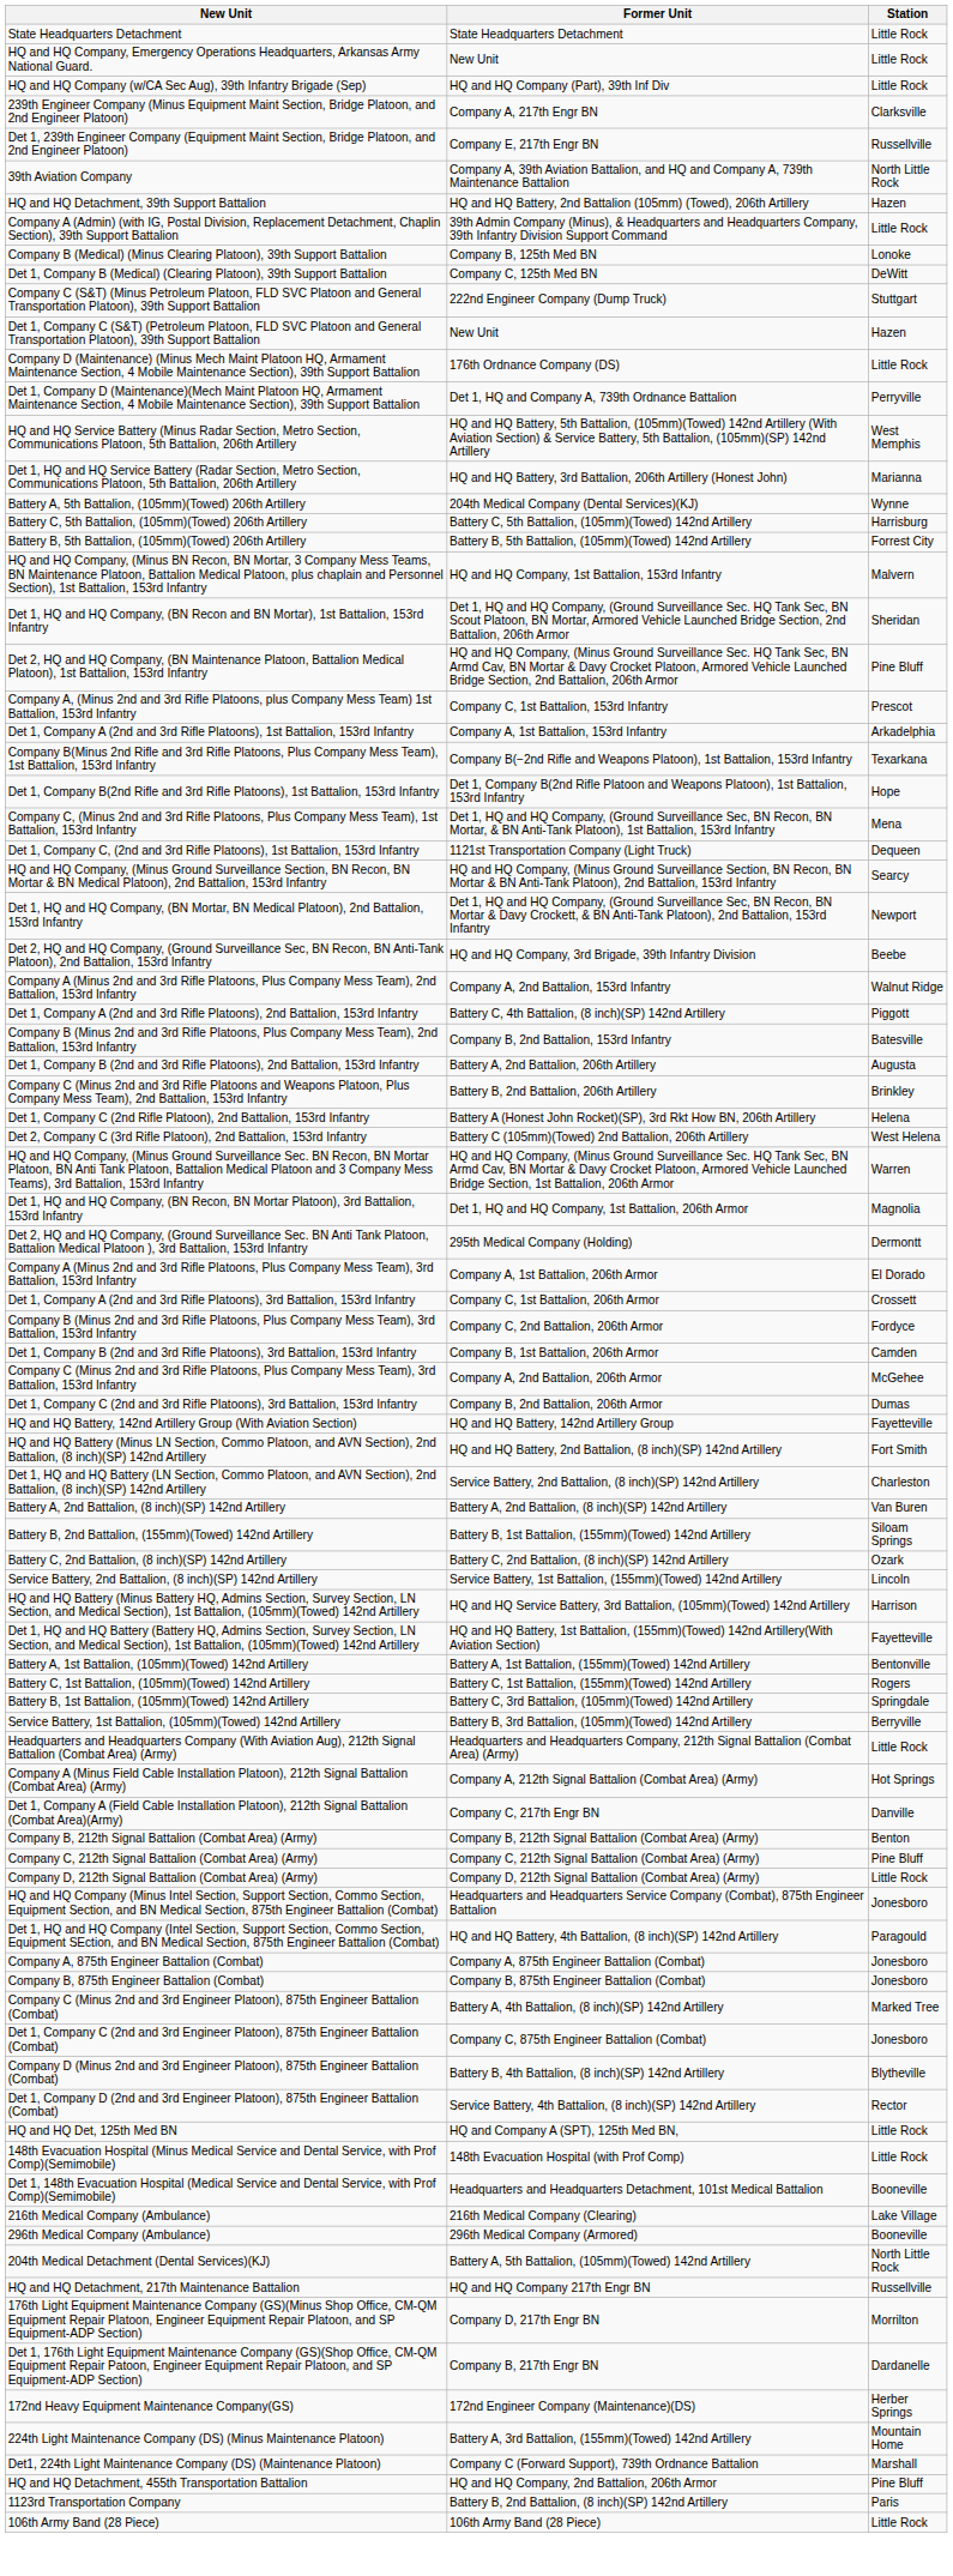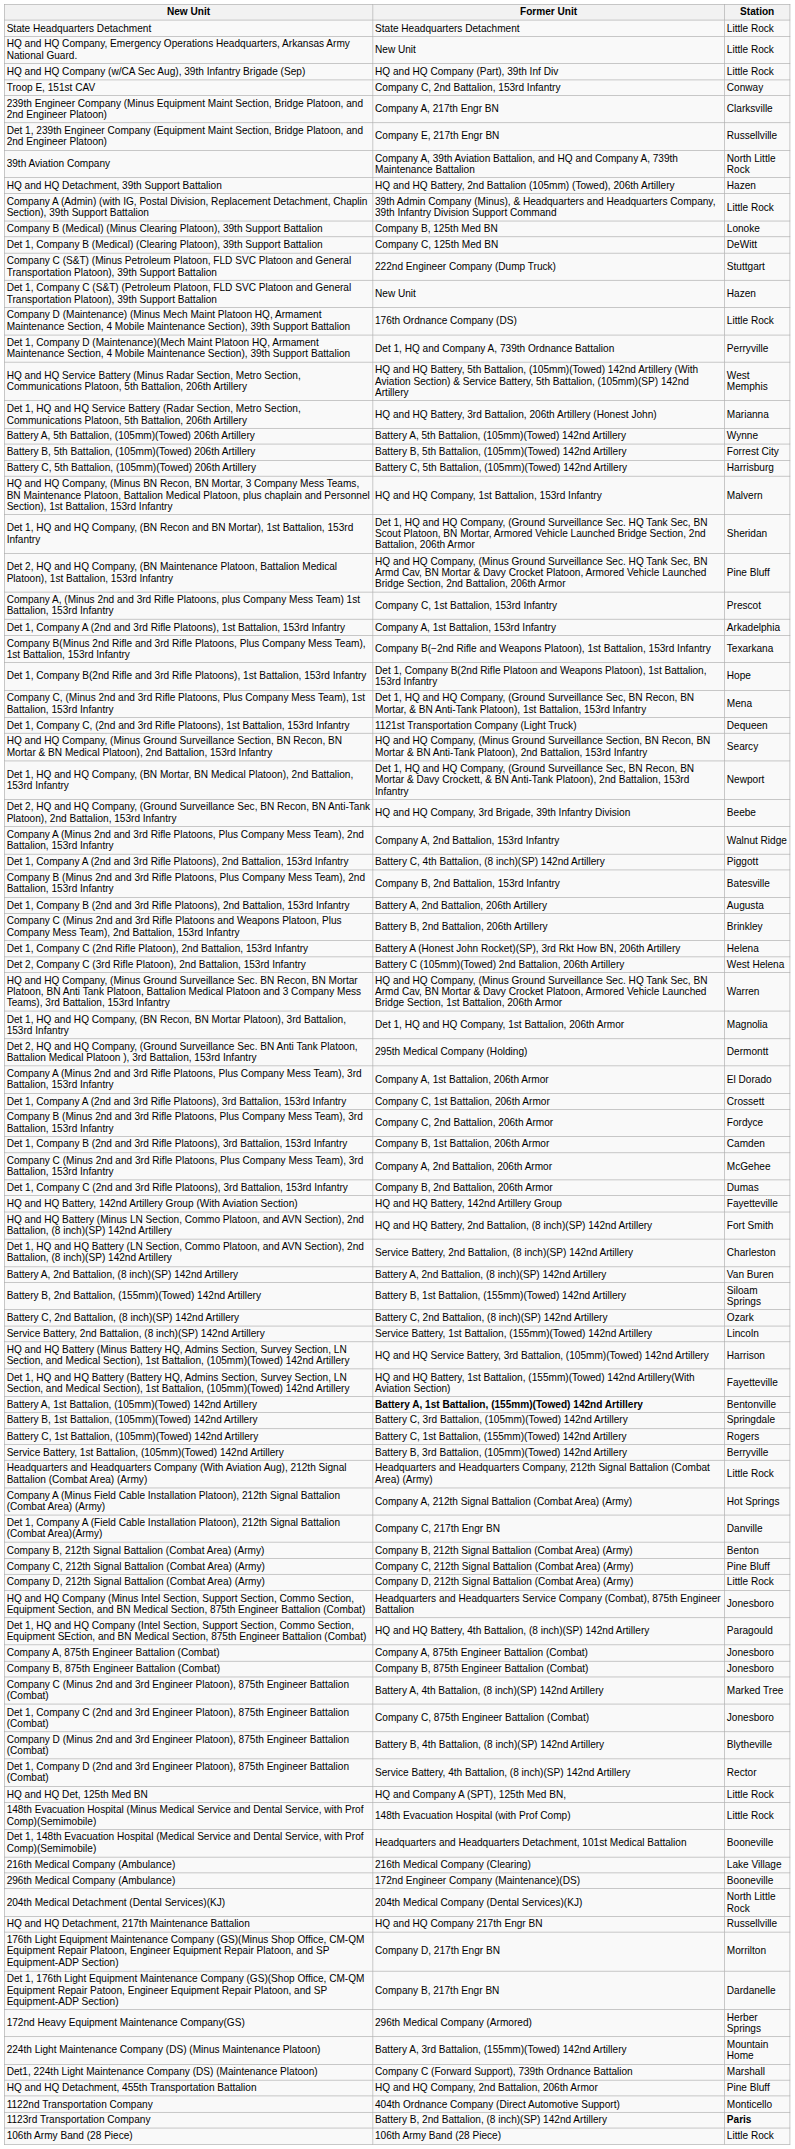 <table class="wikitable">
 <tr>
 <th>New Unit</th>
 <th>Former Unit</th>
 <th>Station</th>
 </tr>
 <tr>
 <td>State Headquarters Detachment</td>
 <td>State Headquarters Detachment</td>
 <td>Little Rock</td>
 </tr>
 <tr>
 <td>HQ and HQ Company, Emergency Operations Headquarters, Arkansas Army National Guard.</td>
 <td>New Unit</td>
 <td>Little Rock</td>
 </tr>
 <tr>
 <td>HQ and HQ Company (w/CA Sec Aug), 39th Infantry Brigade (Sep)</td>
 <td>HQ and HQ Company (Part), 39th Inf Div</td>
 <td>Little Rock</td>
+</tr>
+<tr>
+<td>Troop E, 151st CAV</td>
+<td>Company C, 2nd Battalion, 153rd Infantry</td>
+<td>Conway</td>
 </tr>
 <tr>
 <td>239th Engineer Company (Minus Equipment Maint Section, Bridge Platoon, and 2nd Engineer Platoon)</td>
 <td>Company A, 217th Engr BN</td>
 <td>Clarksville</td>
 </tr>
 <tr>
 <td>Det 1, 239th Engineer Company (Equipment Maint Section, Bridge Platoon, and 2nd Engineer Platoon)</td>
 <td>Company E, 217th Engr BN</td>
 <td>Russellville</td>
 </tr>
 <tr>
 <td>39th Aviation Company</td>
 <td>Company A, 39th Aviation Battalion, and HQ and Company A, 739th Maintenance Battalion</td>
 <td>North Little Rock</td>
 </tr>
 <tr>
 <td>HQ and HQ Detachment, 39th Support Battalion</td>
 <td>HQ and HQ Battery, 2nd Battalion (105mm) (Towed), 206th Artillery</td>
 <td>Hazen</td>
 </tr>
 <tr>
 <td>Company A (Admin) (with IG, Postal Division, Replacement Detachment, Chaplin Section), 39th Support Battalion</td>
 <td>39th Admin Company (Minus), & Headquarters and Headquarters Company, 39th Infantry Division Support Command</td>
 <td>Little Rock</td>
 </tr>
 <tr>
 <td>Company B (Medical) (Minus Clearing Platoon), 39th Support Battalion</td>
 <td>Company B, 125th Med BN</td>
 <td>Lonoke</td>
 </tr>
 <tr>
 <td>Det 1, Company B (Medical) (Clearing Platoon), 39th Support Battalion</td>
 <td>Company C, 125th Med BN</td>
 <td>DeWitt</td>
 </tr>
 <tr>
 <td>Company C (S&T) (Minus Petroleum Platoon, FLD SVC Platoon and General Transportation Platoon), 39th Support Battalion</td>
 <td>222nd Engineer Company (Dump Truck)</td>
 <td>Stuttgart</td>
 </tr>
 <tr>
 <td>Det 1, Company C (S&T) (Petroleum Platoon, FLD SVC Platoon and General Transportation Platoon), 39th Support Battalion</td>
 <td>New Unit</td>
 <td>Hazen</td>
 </tr>
 <tr>
 <td>Company D (Maintenance) (Minus Mech Maint Platoon HQ, Armament Maintenance Section, 4 Mobile Maintenance Section), 39th Support Battalion</td>
 <td>176th Ordnance Company (DS)</td>
 <td>Little Rock</td>
 </tr>
 <tr>
 <td>Det 1, Company D (Maintenance)(Mech Maint Platoon HQ, Armament Maintenance Section, 4 Mobile Maintenance Section), 39th Support Battalion</td>
 <td>Det 1, HQ and Company A, 739th Ordnance Battalion</td>
 <td>Perryville</td>
 </tr>
 <tr>
 <td>HQ and HQ Service Battery (Minus Radar Section, Metro Section, Communications Platoon, 5th Battalion, 206th Artillery</td>
 <td>HQ and HQ Battery, 5th Battalion, (105mm)(Towed) 142nd Artillery (With Aviation Section) & Service Battery, 5th Battalion, (105mm)(SP) 142nd Artillery</td>
 <td>West Memphis</td>
 </tr>
 <tr>
 <td>Det 1, HQ and HQ Service Battery (Radar Section, Metro Section, Communications Platoon, 5th Battalion, 206th Artillery</td>
 <td>HQ and HQ Battery, 3rd Battalion, 206th Artillery (Honest John)</td>
 <td>Marianna</td>
 </tr>
 <tr>
 <td>Battery A, 5th Battalion, (105mm)(Towed) 206th Artillery</td>
-<td>204th Medical Company (Dental Services)(KJ)</td>
+<td>Battery A, 5th Battalion, (105mm)(Towed) 142nd Artillery</td>
 <td>Wynne</td>
+</tr>
+<tr>
+<td>Battery B, 5th Battalion, (105mm)(Towed) 206th Artillery</td>
+<td>Battery B, 5th Battalion, (105mm)(Towed) 142nd Artillery</td>
+<td>Forrest City</td>
 </tr>
 <tr>
 <td>Battery C, 5th Battalion, (105mm)(Towed) 206th Artillery</td>
 <td>Battery C, 5th Battalion, (105mm)(Towed) 142nd Artillery</td>
 <td>Harrisburg</td>
-</tr>
-<tr>
-<td>Battery B, 5th Battalion, (105mm)(Towed) 206th Artillery</td>
-<td>Battery B, 5th Battalion, (105mm)(Towed) 142nd Artillery</td>
-<td>Forrest City</td>
 </tr>
 <tr>
 <td>HQ and HQ Company, (Minus BN Recon, BN Mortar, 3 Company Mess Teams, BN Maintenance Platoon, Battalion Medical Platoon, plus chaplain and Personnel Section), 1st Battalion, 153rd Infantry</td>
 <td>HQ and HQ Company, 1st Battalion, 153rd Infantry</td>
 <td>Malvern</td>
 </tr>
 <tr>
 <td>Det 1, HQ and HQ Company, (BN Recon and BN Mortar), 1st Battalion, 153rd Infantry</td>
 <td>Det 1, HQ and HQ Company, (Ground Surveillance Sec. HQ Tank Sec, BN Scout Platoon, BN Mortar, Armored Vehicle Launched Bridge Section, 2nd Battalion, 206th Armor</td>
 <td>Sheridan</td>
 </tr>
 <tr>
 <td>Det 2, HQ and HQ Company, (BN Maintenance Platoon, Battalion Medical Platoon), 1st Battalion, 153rd Infantry</td>
 <td>HQ and HQ Company, (Minus Ground Surveillance Sec. HQ Tank Sec, BN Armd Cav, BN Mortar & Davy Crocket Platoon, Armored Vehicle Launched Bridge Section, 2nd Battalion, 206th Armor</td>
 <td>Pine Bluff</td>
 </tr>
 <tr>
 <td>Company A, (Minus 2nd and 3rd Rifle Platoons, plus Company Mess Team) 1st Battalion, 153rd Infantry</td>
 <td>Company C, 1st Battalion, 153rd Infantry</td>
 <td>Prescot</td>
 </tr>
 <tr>
 <td>Det 1, Company A (2nd and 3rd Rifle Platoons), 1st Battalion, 153rd Infantry</td>
 <td>Company A, 1st Battalion, 153rd Infantry</td>
 <td>Arkadelphia</td>
 </tr>
 <tr>
 <td>Company B(Minus 2nd Rifle and 3rd Rifle Platoons, Plus Company Mess Team), 1st Battalion, 153rd Infantry</td>
 <td>Company B(−2nd Rifle and Weapons Platoon), 1st Battalion, 153rd Infantry</td>
 <td>Texarkana</td>
 </tr>
 <tr>
 <td>Det 1, Company B(2nd Rifle and 3rd Rifle Platoons), 1st Battalion, 153rd Infantry</td>
 <td>Det 1, Company B(2nd Rifle Platoon and Weapons Platoon), 1st Battalion, 153rd Infantry</td>
 <td>Hope</td>
 </tr>
 <tr>
 <td>Company C, (Minus 2nd and 3rd Rifle Platoons, Plus Company Mess Team), 1st Battalion, 153rd Infantry</td>
 <td>Det 1, HQ and HQ Company, (Ground Surveillance Sec, BN Recon, BN Mortar, & BN Anti-Tank Platoon), 1st Battalion, 153rd Infantry</td>
 <td>Mena</td>
 </tr>
 <tr>
 <td>Det 1, Company C, (2nd and 3rd Rifle Platoons), 1st Battalion, 153rd Infantry</td>
 <td>1121st Transportation Company (Light Truck)</td>
 <td>Dequeen</td>
 </tr>
 <tr>
 <td>HQ and HQ Company, (Minus Ground Surveillance Section, BN Recon, BN Mortar & BN Medical Platoon), 2nd Battalion, 153rd Infantry</td>
 <td>HQ and HQ Company, (Minus Ground Surveillance Section, BN Recon, BN Mortar & BN Anti-Tank Platoon), 2nd Battalion, 153rd Infantry</td>
 <td>Searcy</td>
 </tr>
 <tr>
 <td>Det 1, HQ and HQ Company, (BN Mortar, BN Medical Platoon), 2nd Battalion, 153rd Infantry</td>
 <td>Det 1, HQ and HQ Company, (Ground Surveillance Sec, BN Recon, BN Mortar & Davy Crockett, & BN Anti-Tank Platoon), 2nd Battalion, 153rd Infantry</td>
 <td>Newport</td>
 </tr>
 <tr>
 <td>Det 2, HQ and HQ Company, (Ground Surveillance Sec, BN Recon, BN Anti-Tank Platoon), 2nd Battalion, 153rd Infantry</td>
 <td>HQ and HQ Company, 3rd Brigade, 39th Infantry Division</td>
 <td>Beebe</td>
 </tr>
 <tr>
 <td>Company A (Minus 2nd and 3rd Rifle Platoons, Plus Company Mess Team), 2nd Battalion, 153rd Infantry</td>
 <td>Company A, 2nd Battalion, 153rd Infantry</td>
 <td>Walnut Ridge</td>
 </tr>
 <tr>
 <td>Det 1, Company A (2nd and 3rd Rifle Platoons), 2nd Battalion, 153rd Infantry</td>
 <td>Battery C, 4th Battalion, (8 inch)(SP) 142nd Artillery</td>
 <td>Piggott</td>
 </tr>
 <tr>
 <td>Company B (Minus 2nd and 3rd Rifle Platoons, Plus Company Mess Team), 2nd Battalion, 153rd Infantry</td>
 <td>Company B, 2nd Battalion, 153rd Infantry</td>
 <td>Batesville</td>
 </tr>
 <tr>
 <td>Det 1, Company B (2nd and 3rd Rifle Platoons), 2nd Battalion, 153rd Infantry</td>
 <td>Battery A, 2nd Battalion, 206th Artillery</td>
 <td>Augusta</td>
 </tr>
 <tr>
 <td>Company C (Minus 2nd and 3rd Rifle Platoons and Weapons Platoon, Plus Company Mess Team), 2nd Battalion, 153rd Infantry</td>
 <td>Battery B, 2nd Battalion, 206th Artillery</td>
 <td>Brinkley</td>
 </tr>
 <tr>
 <td>Det 1, Company C (2nd Rifle Platoon), 2nd Battalion, 153rd Infantry</td>
 <td>Battery A (Honest John Rocket)(SP), 3rd Rkt How BN, 206th Artillery</td>
 <td>Helena</td>
 </tr>
 <tr>
 <td>Det 2, Company C (3rd Rifle Platoon), 2nd Battalion, 153rd Infantry</td>
 <td>Battery C (105mm)(Towed) 2nd Battalion, 206th Artillery</td>
 <td>West Helena</td>
 </tr>
 <tr>
 <td>HQ and HQ Company, (Minus Ground Surveillance Sec. BN Recon, BN Mortar Platoon, BN Anti Tank Platoon, Battalion Medical Platoon and 3 Company Mess Teams), 3rd Battalion, 153rd Infantry</td>
 <td>HQ and HQ Company, (Minus Ground Surveillance Sec. HQ Tank Sec, BN Armd Cav, BN Mortar & Davy Crocket Platoon, Armored Vehicle Launched Bridge Section, 1st Battalion, 206th Armor</td>
 <td>Warren</td>
 </tr>
 <tr>
 <td>Det 1, HQ and HQ Company, (BN Recon, BN Mortar Platoon), 3rd Battalion, 153rd Infantry</td>
 <td>Det 1, HQ and HQ Company, 1st Battalion, 206th Armor</td>
 <td>Magnolia</td>
 </tr>
 <tr>
 <td>Det 2, HQ and HQ Company, (Ground Surveillance Sec. BN Anti Tank Platoon, Battalion Medical Platoon ), 3rd Battalion, 153rd Infantry</td>
 <td>295th Medical Company (Holding)</td>
 <td>Dermontt</td>
 </tr>
 <tr>
 <td>Company A (Minus 2nd and 3rd Rifle Platoons, Plus Company Mess Team), 3rd Battalion, 153rd Infantry</td>
 <td>Company A, 1st Battalion, 206th Armor</td>
 <td>El Dorado</td>
 </tr>
 <tr>
 <td>Det 1, Company A (2nd and 3rd Rifle Platoons), 3rd Battalion, 153rd Infantry</td>
 <td>Company C, 1st Battalion, 206th Armor</td>
 <td>Crossett</td>
 </tr>
 <tr>
 <td>Company B (Minus 2nd and 3rd Rifle Platoons, Plus Company Mess Team), 3rd Battalion, 153rd Infantry</td>
 <td>Company C, 2nd Battalion, 206th Armor</td>
 <td>Fordyce</td>
 </tr>
 <tr>
 <td>Det 1, Company B (2nd and 3rd Rifle Platoons), 3rd Battalion, 153rd Infantry</td>
 <td>Company B, 1st Battalion, 206th Armor</td>
 <td>Camden</td>
 </tr>
 <tr>
 <td>Company C (Minus 2nd and 3rd Rifle Platoons, Plus Company Mess Team), 3rd Battalion, 153rd Infantry</td>
 <td>Company A, 2nd Battalion, 206th Armor</td>
 <td>McGehee</td>
 </tr>
 <tr>
 <td>Det 1, Company C (2nd and 3rd Rifle Platoons), 3rd Battalion, 153rd Infantry</td>
 <td>Company B, 2nd Battalion, 206th Armor</td>
 <td>Dumas</td>
 </tr>
 <tr>
 <td>HQ and HQ Battery, 142nd Artillery Group (With Aviation Section)</td>
 <td>HQ and HQ Battery, 142nd Artillery Group</td>
 <td>Fayetteville</td>
 </tr>
 <tr>
 <td>HQ and HQ Battery (Minus LN Section, Commo Platoon, and AVN Section), 2nd Battalion, (8 inch)(SP) 142nd Artillery</td>
 <td>HQ and HQ Battery, 2nd Battalion, (8 inch)(SP) 142nd Artillery</td>
 <td>Fort Smith</td>
 </tr>
 <tr>
 <td>Det 1, HQ and HQ Battery (LN Section, Commo Platoon, and AVN Section), 2nd Battalion, (8 inch)(SP) 142nd Artillery</td>
 <td>Service Battery, 2nd Battalion, (8 inch)(SP) 142nd Artillery</td>
 <td>Charleston</td>
 </tr>
 <tr>
 <td>Battery A, 2nd Battalion, (8 inch)(SP) 142nd Artillery</td>
 <td>Battery A, 2nd Battalion, (8 inch)(SP) 142nd Artillery</td>
 <td>Van Buren</td>
 </tr>
 <tr>
 <td>Battery B, 2nd Battalion, (155mm)(Towed) 142nd Artillery</td>
 <td>Battery B, 1st Battalion, (155mm)(Towed) 142nd Artillery</td>
 <td>Siloam Springs</td>
 </tr>
 <tr>
 <td>Battery C, 2nd Battalion, (8 inch)(SP) 142nd Artillery</td>
 <td>Battery C, 2nd Battalion, (8 inch)(SP) 142nd Artillery</td>
 <td>Ozark</td>
 </tr>
 <tr>
 <td>Service Battery, 2nd Battalion, (8 inch)(SP) 142nd Artillery</td>
 <td>Service Battery, 1st Battalion, (155mm)(Towed) 142nd Artillery</td>
 <td>Lincoln</td>
 </tr>
 <tr>
 <td>HQ and HQ Battery (Minus Battery HQ, Admins Section, Survey Section, LN Section, and Medical Section), 1st Battalion, (105mm)(Towed) 142nd Artillery</td>
 <td>HQ and HQ Service Battery, 3rd Battalion, (105mm)(Towed) 142nd Artillery</td>
 <td>Harrison</td>
 </tr>
 <tr>
 <td>Det 1, HQ and HQ Battery (Battery HQ, Admins Section, Survey Section, LN Section, and Medical Section), 1st Battalion, (105mm)(Towed) 142nd Artillery</td>
 <td>HQ and HQ Battery, 1st Battalion, (155mm)(Towed) 142nd Artillery(With Aviation Section)</td>
 <td>Fayetteville</td>
 </tr>
 <tr>
 <td>Battery A, 1st Battalion, (105mm)(Towed) 142nd Artillery</td>
-<td>Battery A, 1st Battalion, (155mm)(Towed) 142nd Artillery</td>
+<td><strong>Battery A, 1st Battalion, (155mm)(Towed) 142nd Artillery</strong></td>
 <td>Bentonville</td>
+</tr>
+<tr>
+<td>Battery B, 1st Battalion, (105mm)(Towed) 142nd Artillery</td>
+<td>Battery C, 3rd Battalion, (105mm)(Towed) 142nd Artillery</td>
+<td>Springdale</td>
 </tr>
 <tr>
 <td>Battery C, 1st Battalion, (105mm)(Towed) 142nd Artillery</td>
 <td>Battery C, 1st Battalion, (155mm)(Towed) 142nd Artillery</td>
 <td>Rogers</td>
-</tr>
-<tr>
-<td>Battery B, 1st Battalion, (105mm)(Towed) 142nd Artillery</td>
-<td>Battery C, 3rd Battalion, (105mm)(Towed) 142nd Artillery</td>
-<td>Springdale</td>
 </tr>
 <tr>
 <td>Service Battery, 1st Battalion, (105mm)(Towed) 142nd Artillery</td>
 <td>Battery B, 3rd Battalion, (105mm)(Towed) 142nd Artillery</td>
 <td>Berryville</td>
 </tr>
 <tr>
 <td>Headquarters and Headquarters Company (With Aviation Aug), 212th Signal Battalion (Combat Area) (Army)</td>
 <td>Headquarters and Headquarters Company, 212th Signal Battalion (Combat Area) (Army)</td>
 <td>Little Rock</td>
 </tr>
 <tr>
 <td>Company A (Minus Field Cable Installation Platoon), 212th Signal Battalion (Combat Area) (Army)</td>
 <td>Company A, 212th Signal Battalion (Combat Area) (Army)</td>
 <td>Hot Springs</td>
 </tr>
 <tr>
 <td>Det 1, Company A (Field Cable Installation Platoon), 212th Signal Battalion (Combat Area)(Army)</td>
 <td>Company C, 217th Engr BN</td>
 <td>Danville</td>
 </tr>
 <tr>
 <td>Company B, 212th Signal Battalion (Combat Area) (Army)</td>
 <td>Company B, 212th Signal Battalion (Combat Area) (Army)</td>
 <td>Benton</td>
 </tr>
 <tr>
 <td>Company C, 212th Signal Battalion (Combat Area) (Army)</td>
 <td>Company C, 212th Signal Battalion (Combat Area) (Army)</td>
 <td>Pine Bluff</td>
 </tr>
 <tr>
 <td>Company D, 212th Signal Battalion (Combat Area) (Army)</td>
 <td>Company D, 212th Signal Battalion (Combat Area) (Army)</td>
 <td>Little Rock</td>
 </tr>
 <tr>
 <td>HQ and HQ Company (Minus Intel Section, Support Section, Commo Section, Equipment Section, and BN Medical Section, 875th Engineer Battalion (Combat)</td>
 <td>Headquarters and Headquarters Service Company (Combat), 875th Engineer Battalion</td>
 <td>Jonesboro</td>
 </tr>
 <tr>
 <td>Det 1, HQ and HQ Company (Intel Section, Support Section, Commo Section, Equipment SEction, and BN Medical Section, 875th Engineer Battalion (Combat)</td>
 <td>HQ and HQ Battery, 4th Battalion, (8 inch)(SP) 142nd Artillery</td>
 <td>Paragould</td>
 </tr>
 <tr>
 <td>Company A, 875th Engineer Battalion (Combat)</td>
 <td>Company A, 875th Engineer Battalion (Combat)</td>
 <td>Jonesboro</td>
 </tr>
 <tr>
 <td>Company B, 875th Engineer Battalion (Combat)</td>
 <td>Company B, 875th Engineer Battalion (Combat)</td>
 <td>Jonesboro</td>
 </tr>
 <tr>
 <td>Company C (Minus 2nd and 3rd Engineer Platoon), 875th Engineer Battalion (Combat)</td>
 <td>Battery A, 4th Battalion, (8 inch)(SP) 142nd Artillery</td>
 <td>Marked Tree</td>
 </tr>
 <tr>
 <td>Det 1, Company C (2nd and 3rd Engineer Platoon), 875th Engineer Battalion (Combat)</td>
 <td>Company C, 875th Engineer Battalion (Combat)</td>
 <td>Jonesboro</td>
 </tr>
 <tr>
 <td>Company D (Minus 2nd and 3rd Engineer Platoon), 875th Engineer Battalion (Combat)</td>
 <td>Battery B, 4th Battalion, (8 inch)(SP) 142nd Artillery</td>
 <td>Blytheville</td>
 </tr>
 <tr>
 <td>Det 1, Company D (2nd and 3rd Engineer Platoon), 875th Engineer Battalion (Combat)</td>
 <td>Service Battery, 4th Battalion, (8 inch)(SP) 142nd Artillery</td>
 <td>Rector</td>
 </tr>
 <tr>
 <td>HQ and HQ Det, 125th Med BN</td>
 <td>HQ and Company A (SPT), 125th Med BN,</td>
 <td>Little Rock</td>
 </tr>
 <tr>
 <td>148th Evacuation Hospital (Minus Medical Service and Dental Service, with Prof Comp)(Semimobile)</td>
 <td>148th Evacuation Hospital (with Prof Comp)</td>
 <td>Little Rock</td>
 </tr>
 <tr>
 <td>Det 1, 148th Evacuation Hospital (Medical Service and Dental Service, with Prof Comp)(Semimobile)</td>
 <td>Headquarters and Headquarters Detachment, 101st Medical Battalion</td>
 <td>Booneville</td>
 </tr>
 <tr>
 <td>216th Medical Company (Ambulance)</td>
 <td>216th Medical Company (Clearing)</td>
 <td>Lake Village</td>
 </tr>
 <tr>
 <td>296th Medical Company (Ambulance)</td>
-<td>296th Medical Company (Armored)</td>
+<td>172nd Engineer Company (Maintenance)(DS)</td>
 <td>Booneville</td>
 </tr>
 <tr>
 <td>204th Medical Detachment (Dental Services)(KJ)</td>
-<td>Battery A, 5th Battalion, (105mm)(Towed) 142nd Artillery</td>
+<td>204th Medical Company (Dental Services)(KJ)</td>
 <td>North Little Rock</td>
 </tr>
 <tr>
 <td>HQ and HQ Detachment, 217th Maintenance Battalion</td>
 <td>HQ and HQ Company 217th Engr BN</td>
 <td>Russellville</td>
 </tr>
 <tr>
 <td>176th Light Equipment Maintenance Company (GS)(Minus Shop Office, CM-QM Equipment Repair Platoon, Engineer Equipment Repair Platoon, and SP Equipment-ADP Section)</td>
 <td>Company D, 217th Engr BN</td>
 <td>Morrilton</td>
 </tr>
 <tr>
 <td>Det 1, 176th Light Equipment Maintenance Company (GS)(Shop Office, CM-QM Equipment Repair Patoon, Engineer Equipment Repair Platoon, and SP Equipment-ADP Section)</td>
 <td>Company B, 217th Engr BN</td>
 <td>Dardanelle</td>
 </tr>
 <tr>
 <td>172nd Heavy Equipment Maintenance Company(GS)</td>
-<td>172nd Engineer Company (Maintenance)(DS)</td>
+<td>296th Medical Company (Armored)</td>
 <td>Herber Springs</td>
 </tr>
 <tr>
 <td>224th Light Maintenance Company (DS) (Minus Maintenance Platoon)</td>
 <td>Battery A, 3rd Battalion, (155mm)(Towed) 142nd Artillery</td>
 <td>Mountain Home</td>
 </tr>
 <tr>
 <td>Det1, 224th Light Maintenance Company (DS) (Maintenance Platoon)</td>
 <td>Company C (Forward Support), 739th Ordnance Battalion</td>
 <td>Marshall</td>
 </tr>
 <tr>
 <td>HQ and HQ Detachment, 455th Transportation Battalion</td>
 <td>HQ and HQ Company, 2nd Battalion, 206th Armor</td>
 <td>Pine Bluff</td>
 </tr>
 <tr>
+<td>1122nd Transportation Company</td>
+<td>404th Ordnance Company (Direct Automotive Support)</td>
+<td>Monticello</td>
+</tr>
+<tr>
 <td>1123rd Transportation Company</td>
 <td>Battery B, 2nd Battalion, (8 inch)(SP) 142nd Artillery</td>
-<td>Paris</td>
+<td><strong>Paris</strong></td>
 </tr>
 <tr>
 <td>106th Army Band (28 Piece)</td>
 <td>106th Army Band (28 Piece)</td>
 <td>Little Rock</td>
 </tr>
 </table>
